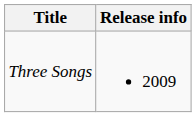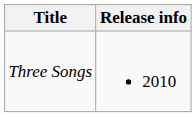 <table class="wikitable">
 <tr>
 <th>Title</th>
 <th>Release info</th>
 </tr>
 <tr>
 <td><em>Three Songs</em></td>
-<td><br><ul><li>2009</li></ul></td>
+<td><br><ul><li>2010</li></ul></td>
 </tr>
 </table>
